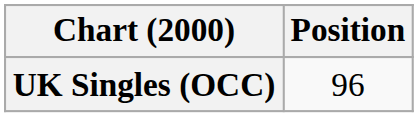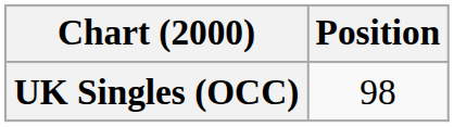 <table class="wikitable plainrowheaders" style="text-align:center">
 <tr>
 <th>Chart (2000)</th>
 <th>Position</th>
 </tr>
 <tr>
 <th scope="row">UK Singles (OCC)</th>
-<td>96</td>
+<td>98</td>
 </tr>
 </table>
